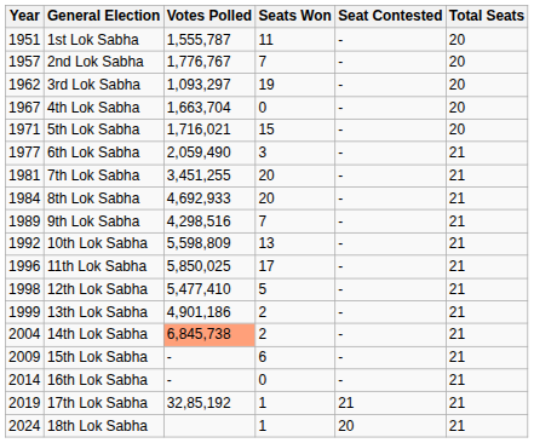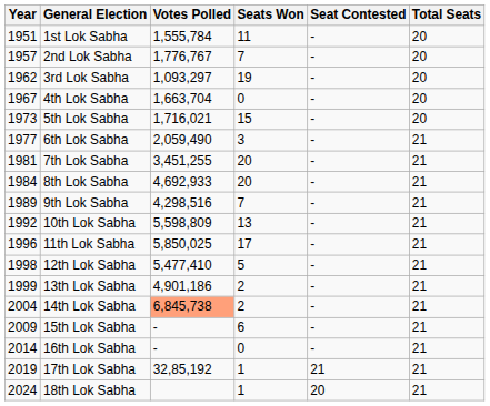 <table class="wikitable">
 <tr>
 <th>Year</th>
 <th>General Election</th>
 <th>Votes Polled</th>
 <th>Seats Won</th>
 <th>Seat Contested</th>
 <th>Total Seats</th>
 </tr>
 <tr>
 <td>1951</td>
 <td>1st Lok Sabha</td>
-<td>1,555,787</td>
+<td>1,555,784</td>
 <td>11</td>
 <td>-</td>
 <td>20</td>
 </tr>
 <tr>
 <td>1957</td>
 <td>2nd Lok Sabha</td>
 <td>1,776,767</td>
 <td>7</td>
 <td>-</td>
 <td>20</td>
 </tr>
 <tr>
 <td>1962</td>
 <td>3rd Lok Sabha</td>
 <td>1,093,297</td>
 <td>19</td>
 <td>-</td>
 <td>20</td>
 </tr>
 <tr>
 <td>1967</td>
 <td>4th Lok Sabha</td>
 <td>1,663,704</td>
 <td>0</td>
 <td>-</td>
 <td>20</td>
 </tr>
 <tr>
-<td>1971</td>
+<td>1973</td>
 <td>5th Lok Sabha</td>
 <td>1,716,021</td>
 <td>15</td>
 <td>-</td>
 <td>20</td>
 </tr>
 <tr>
 <td>1977</td>
 <td>6th Lok Sabha</td>
 <td>2,059,490</td>
 <td>3</td>
 <td>-</td>
 <td>21</td>
 </tr>
 <tr>
 <td>1981</td>
 <td>7th Lok Sabha</td>
 <td>3,451,255</td>
 <td>20</td>
 <td>-</td>
 <td>21</td>
 </tr>
 <tr>
 <td>1984</td>
 <td>8th Lok Sabha</td>
 <td>4,692,933</td>
 <td>20</td>
 <td>-</td>
 <td>21</td>
 </tr>
 <tr>
 <td>1989</td>
 <td>9th Lok Sabha</td>
 <td>4,298,516</td>
 <td>7</td>
 <td>-</td>
 <td>21</td>
 </tr>
 <tr>
 <td>1992</td>
 <td>10th Lok Sabha</td>
 <td>5,598,809</td>
 <td>13</td>
 <td>-</td>
 <td>21</td>
 </tr>
 <tr>
 <td>1996</td>
 <td>11th Lok Sabha</td>
 <td>5,850,025</td>
 <td>17</td>
 <td>-</td>
 <td>21</td>
 </tr>
 <tr>
 <td>1998</td>
 <td>12th Lok Sabha</td>
 <td>5,477,410</td>
 <td>5</td>
 <td>-</td>
 <td>21</td>
 </tr>
 <tr>
 <td>1999</td>
 <td>13th Lok Sabha</td>
 <td>4,901,186</td>
 <td>2</td>
 <td>-</td>
 <td>21</td>
 </tr>
 <tr>
 <td>2004</td>
 <td>14th Lok Sabha</td>
 <td style="background: lightsalmon;">6,845,738</td>
 <td>2</td>
 <td>-</td>
 <td>21</td>
 </tr>
 <tr>
 <td>2009</td>
 <td>15th Lok Sabha</td>
 <td>-</td>
 <td>6</td>
 <td>-</td>
 <td>21</td>
 </tr>
 <tr>
 <td>2014</td>
 <td>16th Lok Sabha</td>
 <td>-</td>
 <td>0</td>
 <td>-</td>
 <td>21</td>
 </tr>
 <tr>
 <td>2019</td>
 <td>17th Lok Sabha</td>
 <td>32,85,192</td>
 <td>1</td>
 <td>21</td>
 <td>21</td>
 </tr>
 <tr>
 <td>2024</td>
 <td>18th Lok Sabha</td>
 <td></td>
 <td>1</td>
 <td>20</td>
 <td>21</td>
 </tr>
 </table>
